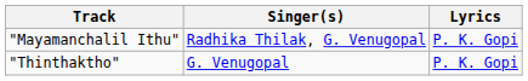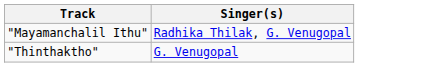 <table class="wikitable">
 <tr>
 <th>Track</th>
 <th>Singer(s)</th>
-<th>Lyrics</th>
 </tr>
 <tr>
 <td>"Mayamanchalil Ithu"</td>
 <td><a href='#'>Radhika Thilak</a>, <a href='#'>G. Venugopal</a></td>
-<td><a href='#'>P. K. Gopi</a></td>
 </tr>
 <tr>
 <td>"Thinthaktho"</td>
 <td><a href='#'>G. Venugopal</a></td>
-<td><a href='#'>P. K. Gopi</a></td>
 </tr>
 </table>
